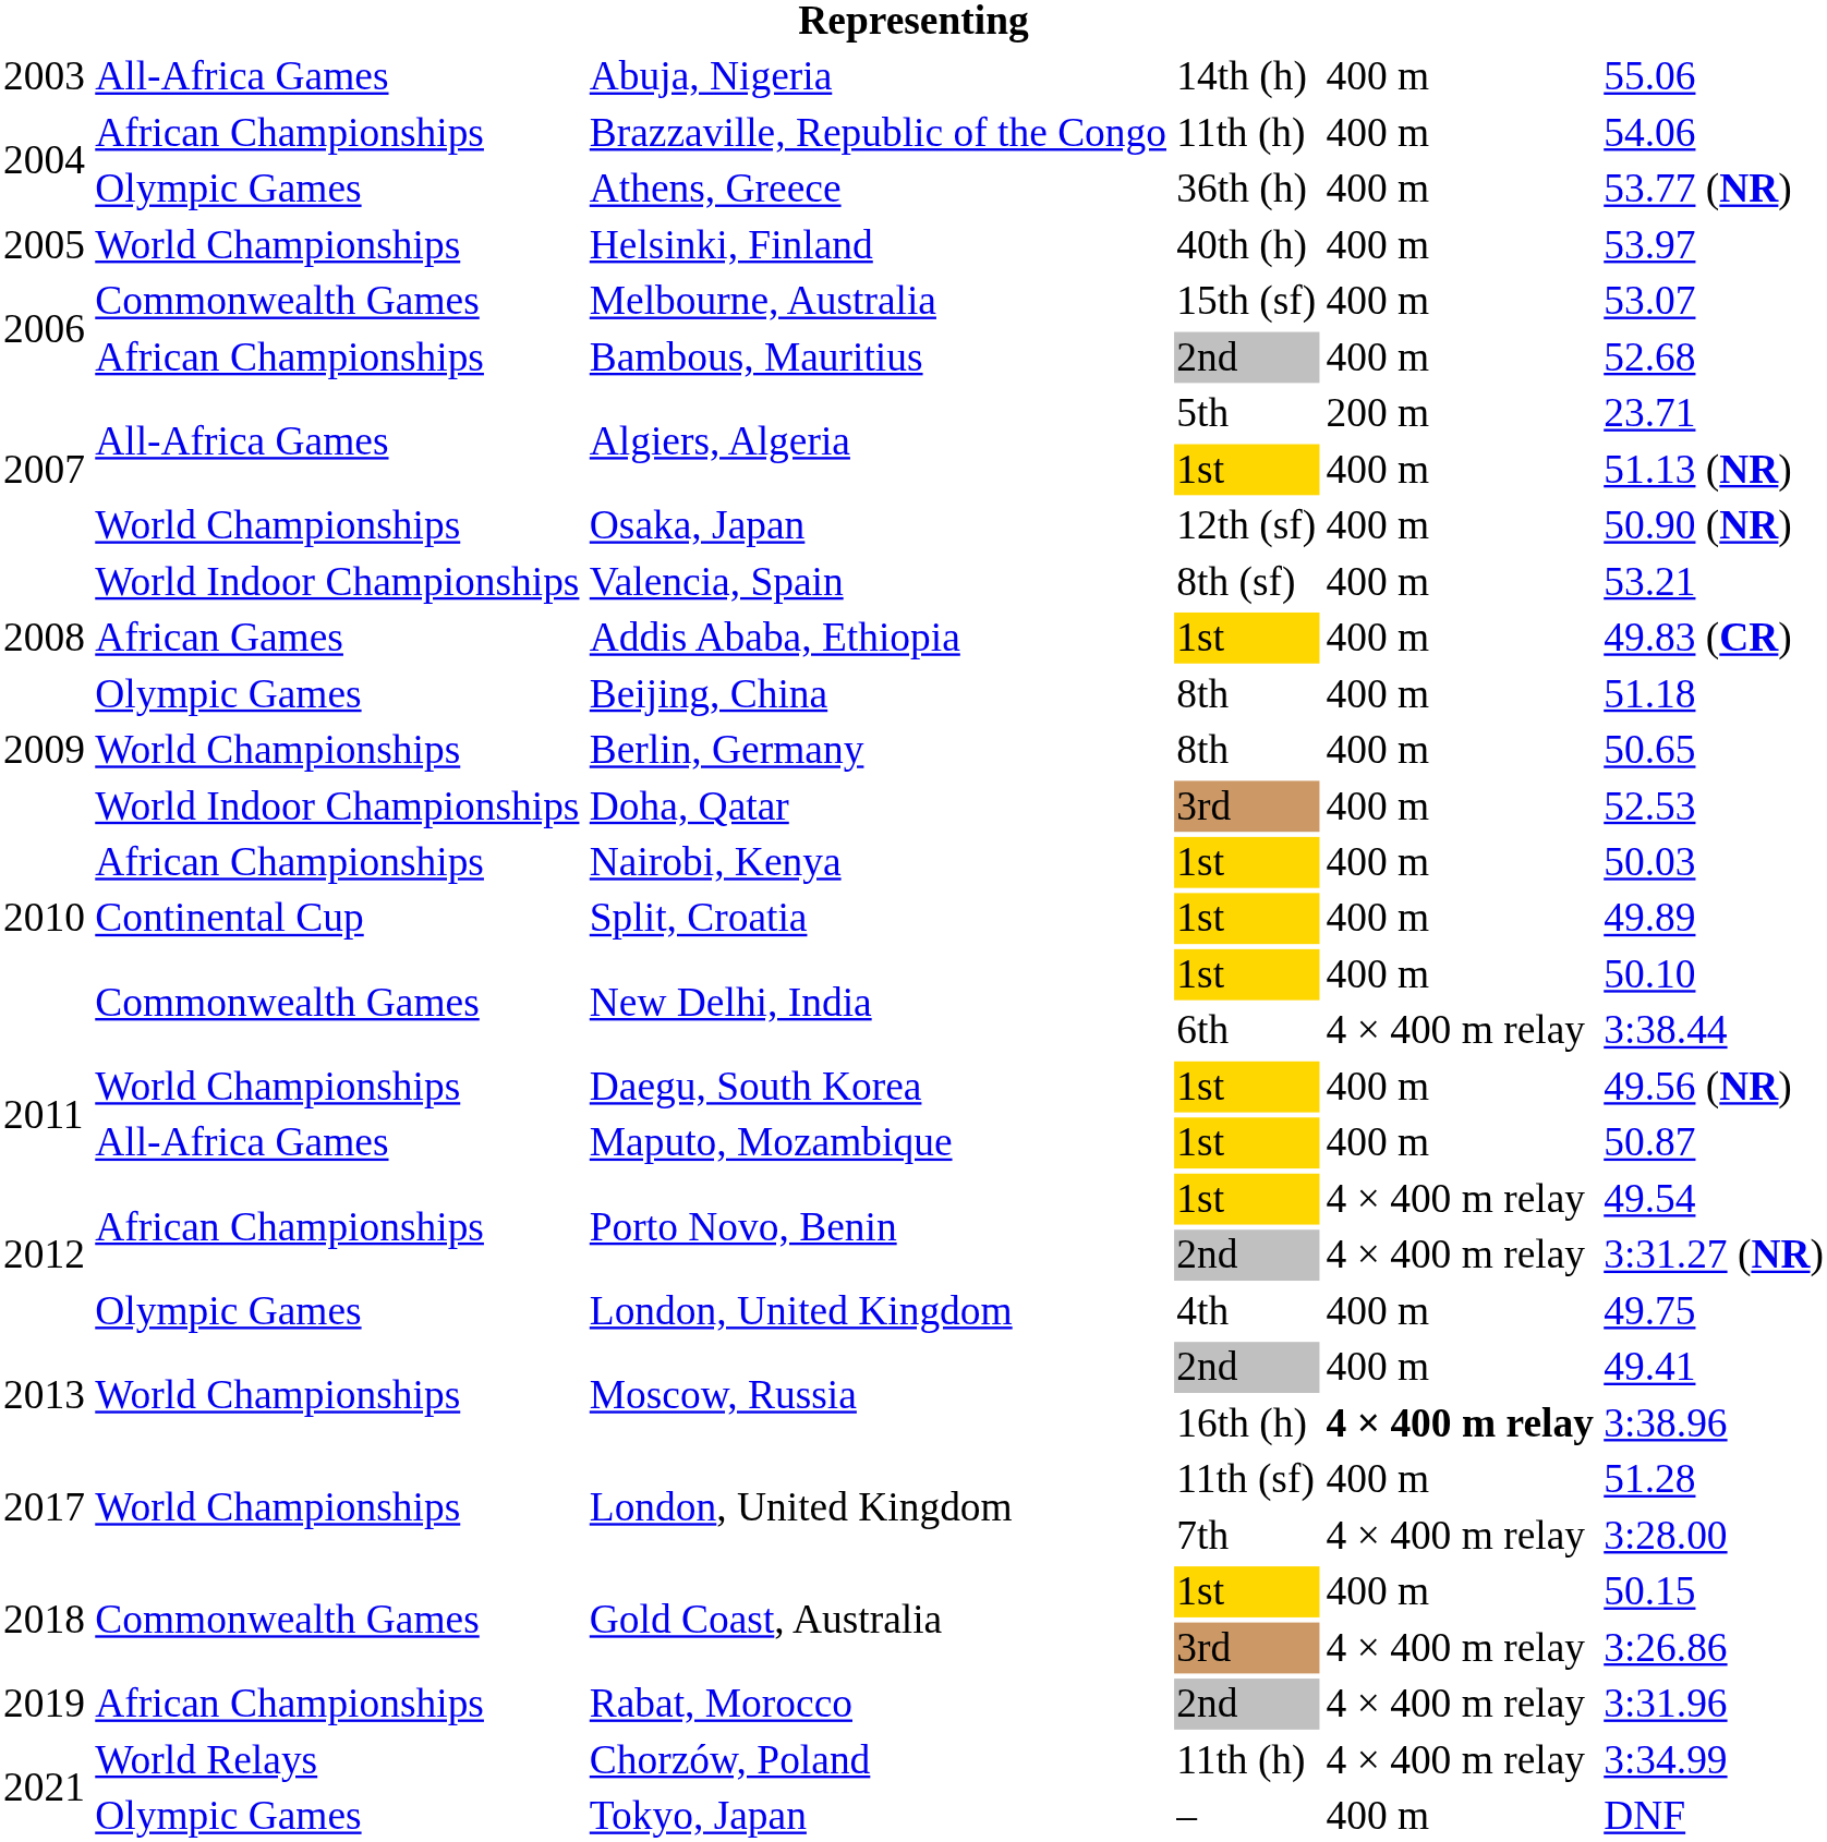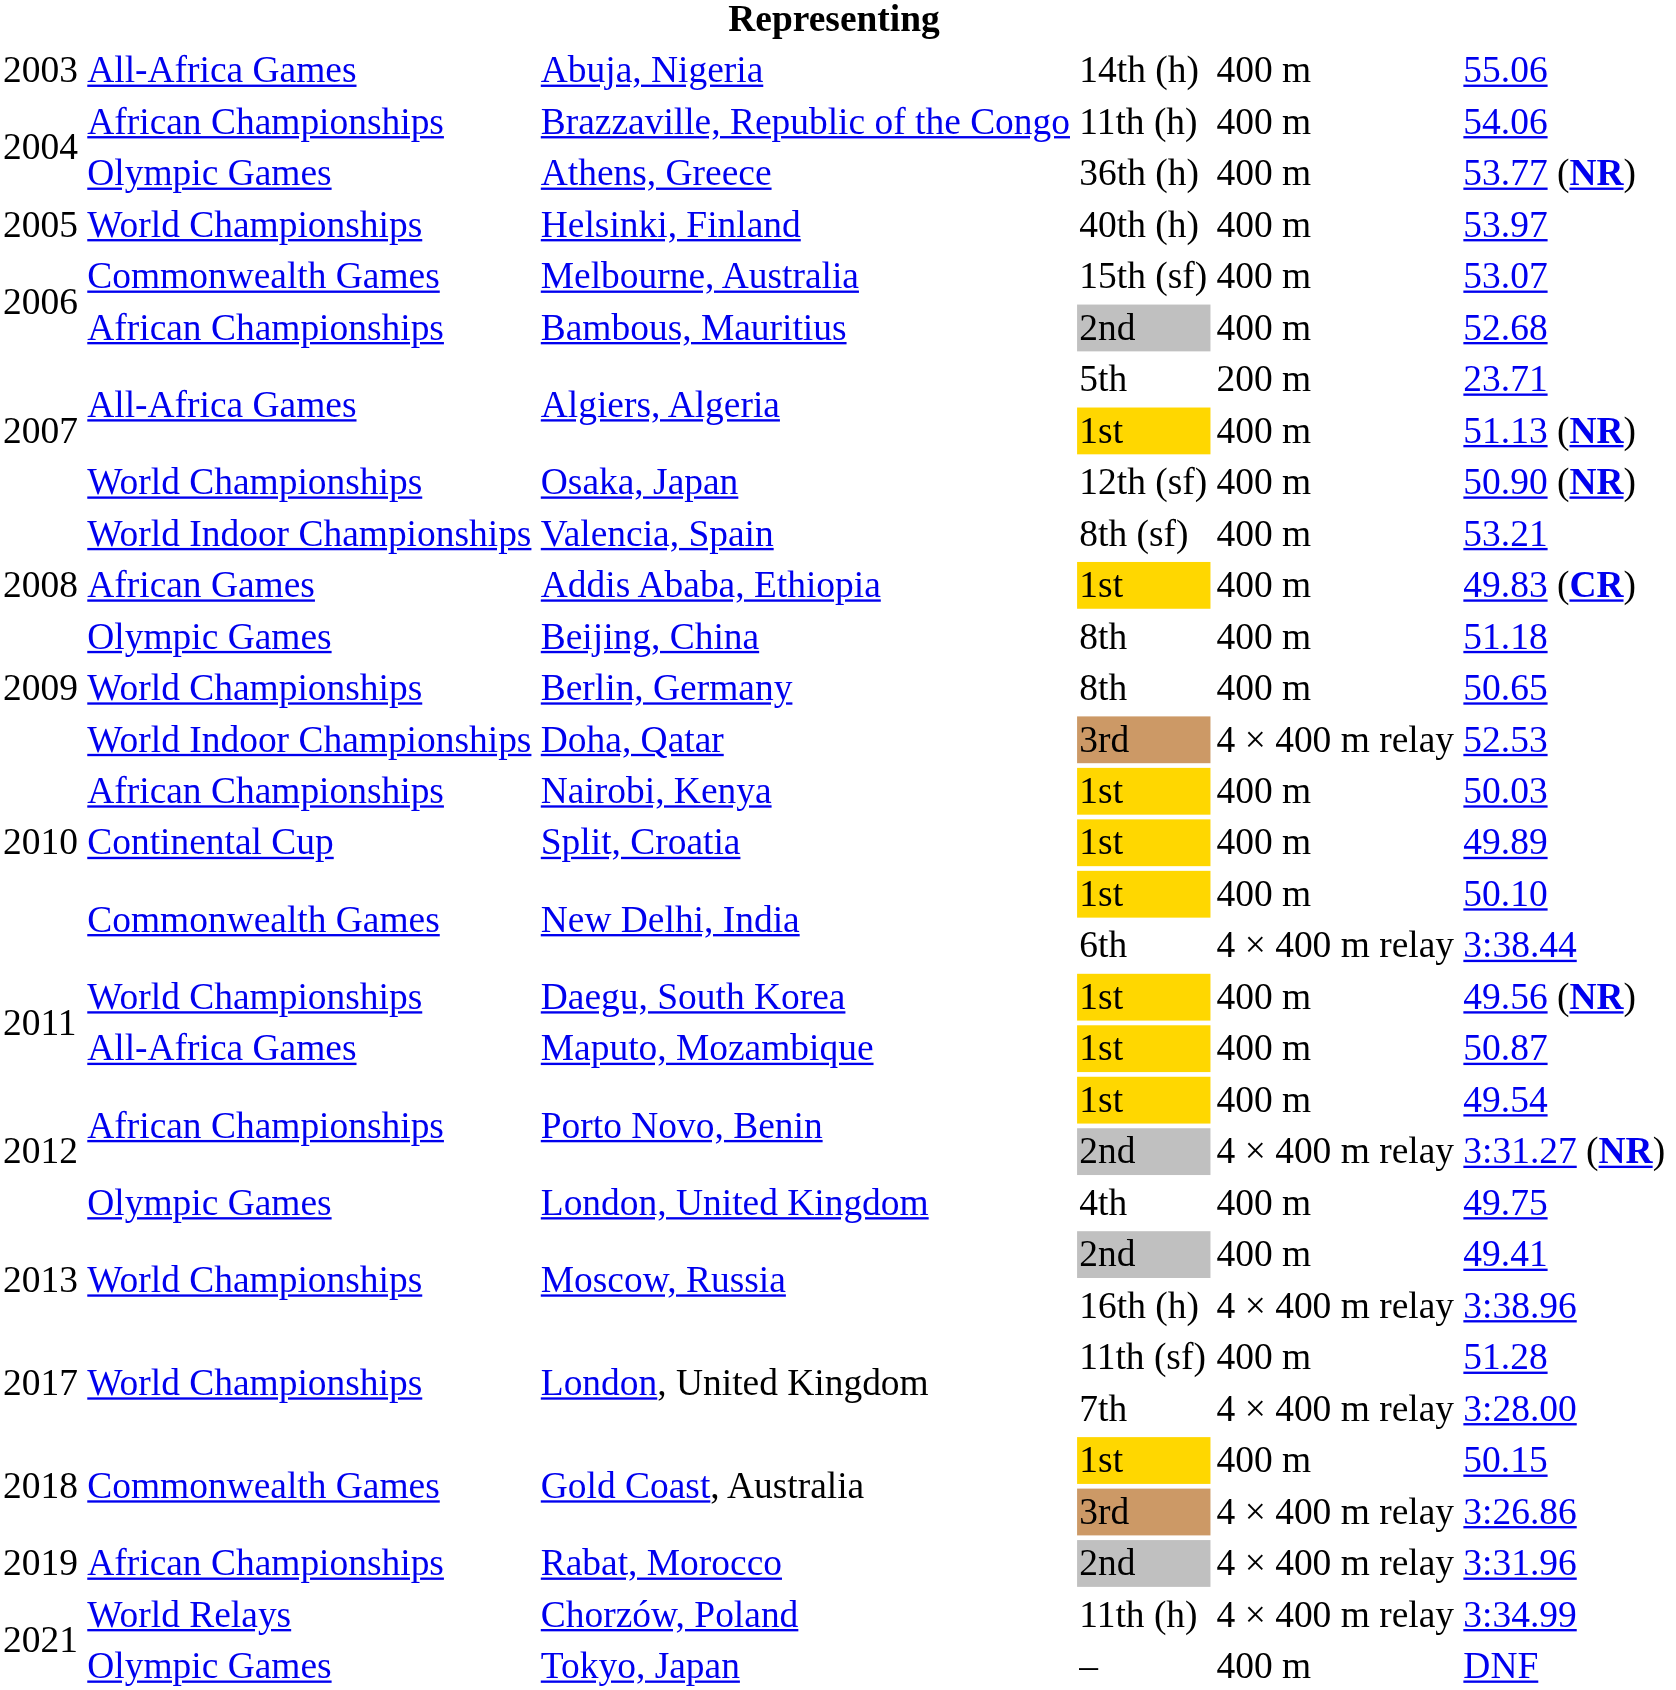 <table>
 <tr>
 <th colspan="6">Representing </th>
 </tr>
 <tr>
 <td>2003</td>
 <td><a href='#'>All-Africa Games</a></td>
 <td><a href='#'>Abuja, Nigeria</a></td>
 <td>14th (h)</td>
 <td>400 m</td>
 <td><a href='#'>55.06</a></td>
 </tr>
 <tr>
 <td rowspan=2>2004</td>
 <td><a href='#'>African Championships</a></td>
 <td><a href='#'>Brazzaville, Republic of the Congo</a></td>
 <td>11th (h)</td>
 <td>400 m</td>
 <td><a href='#'>54.06</a></td>
 </tr>
 <tr>
 <td><a href='#'>Olympic Games</a></td>
 <td><a href='#'>Athens, Greece</a></td>
 <td>36th (h)</td>
 <td>400 m</td>
 <td><a href='#'>53.77</a> (<strong><a href='#'>NR</a></strong>)</td>
 </tr>
 <tr>
 <td>2005</td>
 <td><a href='#'>World Championships</a></td>
 <td><a href='#'>Helsinki, Finland</a></td>
 <td>40th (h)</td>
 <td>400 m</td>
 <td><a href='#'>53.97</a></td>
 </tr>
 <tr>
 <td rowspan=2>2006</td>
 <td><a href='#'>Commonwealth Games</a></td>
 <td><a href='#'>Melbourne, Australia</a></td>
 <td>15th (sf)</td>
 <td>400 m</td>
 <td><a href='#'>53.07</a></td>
 </tr>
 <tr>
 <td><a href='#'>African Championships</a></td>
 <td><a href='#'>Bambous, Mauritius</a></td>
 <td style="background:silver;">2nd</td>
 <td>400 m</td>
 <td><a href='#'>52.68</a></td>
 </tr>
 <tr>
 <td rowspan=3>2007</td>
 <td rowspan=2><a href='#'>All-Africa Games</a></td>
 <td rowspan=2><a href='#'>Algiers, Algeria</a></td>
 <td>5th</td>
 <td>200 m</td>
 <td><a href='#'>23.71</a></td>
 </tr>
 <tr>
 <td bgcolor=gold>1st</td>
 <td>400 m</td>
 <td><a href='#'>51.13</a> (<strong><a href='#'>NR</a></strong>)</td>
 </tr>
 <tr>
 <td><a href='#'>World Championships</a></td>
 <td><a href='#'>Osaka, Japan</a></td>
 <td>12th (sf)</td>
 <td>400 m</td>
 <td><a href='#'>50.90</a> (<strong><a href='#'>NR</a></strong>)</td>
 </tr>
 <tr>
 <td rowspan=3>2008</td>
 <td><a href='#'>World Indoor Championships</a></td>
 <td><a href='#'>Valencia, Spain</a></td>
 <td>8th (sf)</td>
 <td>400 m</td>
 <td><a href='#'>53.21</a></td>
 </tr>
 <tr>
 <td><a href='#'>African Games</a></td>
 <td><a href='#'>Addis Ababa, Ethiopia</a></td>
 <td bgcolor=gold>1st</td>
 <td>400 m</td>
 <td><a href='#'>49.83</a> (<strong><a href='#'>CR</a></strong>)</td>
 </tr>
 <tr>
 <td><a href='#'>Olympic Games</a></td>
 <td><a href='#'>Beijing, China</a></td>
 <td>8th</td>
 <td>400 m</td>
 <td><a href='#'>51.18</a></td>
 </tr>
 <tr>
 <td>2009</td>
 <td><a href='#'>World Championships</a></td>
 <td><a href='#'>Berlin, Germany</a></td>
 <td>8th</td>
 <td>400 m</td>
 <td><a href='#'>50.65</a></td>
 </tr>
 <tr>
 <td rowspan=5>2010</td>
 <td><a href='#'>World Indoor Championships</a></td>
 <td><a href='#'>Doha, Qatar</a></td>
 <td bgcolor=cc9966>3rd</td>
-<td>400 m</td>
+<td>4 × 400 m relay</td>
 <td><a href='#'>52.53</a></td>
 </tr>
 <tr>
 <td><a href='#'>African Championships</a></td>
 <td><a href='#'>Nairobi, Kenya</a></td>
 <td style="background:gold;">1st</td>
 <td>400 m</td>
 <td><a href='#'>50.03</a></td>
 </tr>
 <tr>
 <td><a href='#'>Continental Cup</a></td>
 <td><a href='#'>Split, Croatia</a></td>
 <td style="background:gold;">1st</td>
 <td>400 m</td>
 <td><a href='#'>49.89</a></td>
 </tr>
 <tr>
 <td rowspan=2><a href='#'>Commonwealth Games</a></td>
 <td rowspan=2><a href='#'>New Delhi, India</a></td>
 <td style="background:gold;">1st</td>
 <td>400 m</td>
 <td><a href='#'>50.10</a></td>
 </tr>
 <tr>
 <td>6th</td>
 <td>4 × 400 m relay</td>
 <td><a href='#'>3:38.44</a></td>
 </tr>
 <tr>
 <td rowspan=2>2011</td>
 <td><a href='#'>World Championships</a></td>
 <td><a href='#'>Daegu, South Korea</a></td>
 <td style="background:gold;">1st</td>
 <td>400 m</td>
 <td><a href='#'>49.56</a> (<strong><a href='#'>NR</a></strong>)</td>
 </tr>
 <tr>
 <td><a href='#'>All-Africa Games</a></td>
 <td><a href='#'>Maputo, Mozambique</a></td>
 <td style="background:gold;">1st</td>
 <td>400 m</td>
 <td><a href='#'>50.87</a></td>
 </tr>
 <tr>
 <td rowspan=3>2012</td>
 <td rowspan=2><a href='#'>African Championships</a></td>
 <td rowspan=2><a href='#'>Porto Novo, Benin</a></td>
 <td style="background:gold;">1st</td>
-<td>4 × 400 m relay</td>
+<td>400 m</td>
 <td><a href='#'>49.54</a></td>
 </tr>
 <tr>
 <td style="background:silver;">2nd</td>
 <td>4 × 400 m relay</td>
 <td><a href='#'>3:31.27</a> (<strong><a href='#'>NR</a></strong>)</td>
 </tr>
 <tr>
 <td><a href='#'>Olympic Games</a></td>
 <td><a href='#'>London, United Kingdom</a></td>
 <td>4th</td>
 <td>400 m</td>
 <td><a href='#'>49.75</a></td>
 </tr>
 <tr>
 <td rowspan=2>2013</td>
 <td rowspan=2><a href='#'>World Championships</a></td>
 <td rowspan=2><a href='#'>Moscow, Russia</a></td>
 <td style="background:silver;">2nd</td>
 <td>400 m</td>
 <td><a href='#'>49.41</a></td>
 </tr>
 <tr>
 <td>16th (h)</td>
-<td><strong>4 × 400 m relay</strong></td>
+<td>4 × 400 m relay</td>
 <td><a href='#'>3:38.96</a></td>
 </tr>
 <tr>
 <td rowspan=2>2017</td>
 <td rowspan=2><a href='#'>World Championships</a></td>
 <td rowspan=2><a href='#'>London</a>, United Kingdom</td>
 <td>11th (sf)</td>
 <td>400 m</td>
 <td><a href='#'>51.28</a></td>
 </tr>
 <tr>
 <td>7th</td>
 <td>4 × 400 m relay</td>
 <td><a href='#'>3:28.00</a></td>
 </tr>
 <tr>
 <td rowspan=2>2018</td>
 <td rowspan=2><a href='#'>Commonwealth Games</a></td>
 <td rowspan=2><a href='#'>Gold Coast</a>, Australia</td>
 <td bgcolor=gold>1st</td>
 <td>400 m</td>
 <td><a href='#'>50.15</a></td>
 </tr>
 <tr>
 <td bgcolor=cc9966>3rd</td>
 <td>4 × 400 m relay</td>
 <td><a href='#'>3:26.86</a></td>
 </tr>
 <tr>
 <td>2019</td>
 <td><a href='#'>African Championships</a></td>
 <td><a href='#'>Rabat, Morocco</a></td>
 <td bgcolor=silver>2nd</td>
 <td>4 × 400 m relay</td>
 <td><a href='#'>3:31.96</a></td>
 </tr>
 <tr>
 <td rowspan=2>2021</td>
 <td><a href='#'>World Relays</a></td>
 <td><a href='#'>Chorzów, Poland</a></td>
 <td>11th (h)</td>
 <td>4 × 400 m relay</td>
 <td><a href='#'>3:34.99</a></td>
 </tr>
 <tr>
 <td><a href='#'>Olympic Games</a></td>
 <td><a href='#'>Tokyo, Japan</a></td>
 <td>–</td>
 <td>400 m</td>
 <td><a href='#'>DNF</a></td>
 </tr>
 </table>
